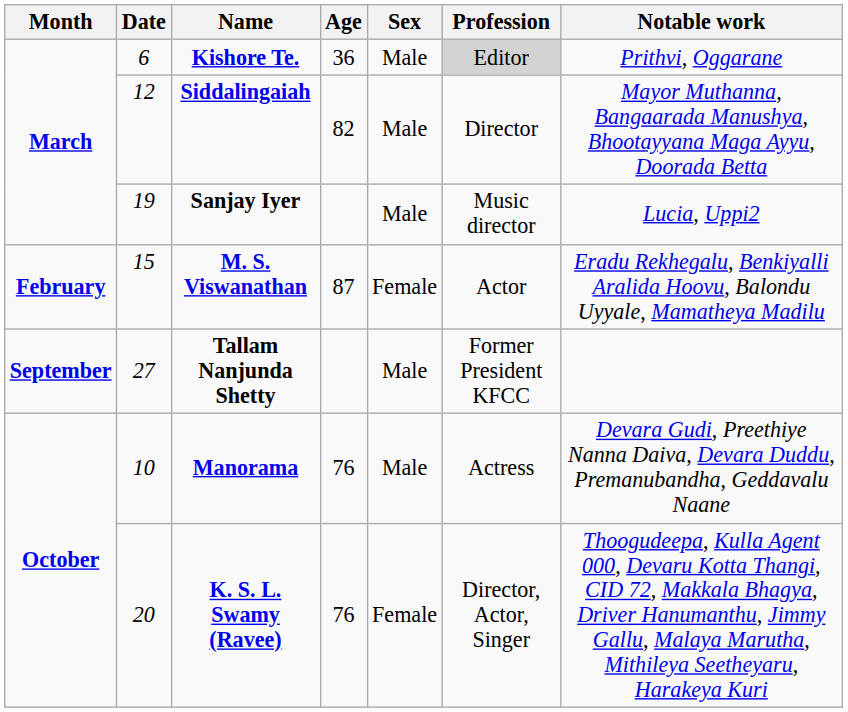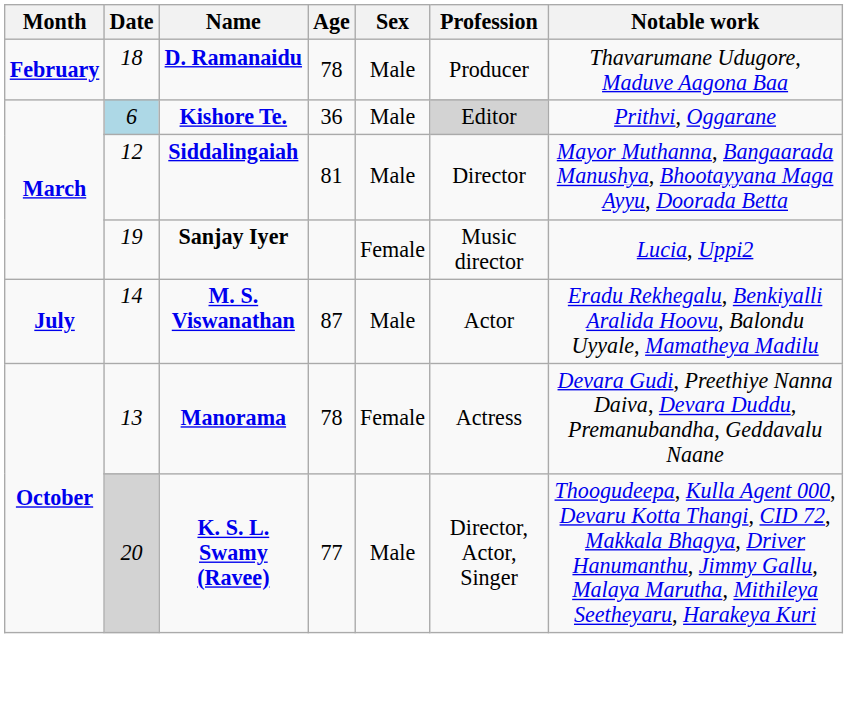 <table class="wikitable">
 <tr>
 <th>Month</th>
 <th>Date</th>
 <th>Name</th>
 <th>Age</th>
 <th>Sex</th>
 <th>Profession</th>
 <th>Notable work</th>
 </tr>
+<tr valign="center">
+<td rowspan="1" style="text-align:center; vertical-align:center;"><strong><a href='#'>February</a></strong></td>
+<td style="text-align:center; vertical-align:top;"><em>18</em></td>
+<td style="text-align:center; vertical-align:top;"><strong><a href='#'>D. Ramanaidu</a></strong></td>
+<td style="text-align:center;">78</td>
+<td style="text-align:center;">Male</td>
+<td style="text-align:center;">Producer</td>
+<td style="text-align:center;"><em>Thavarumane Udugore</em>, <em><a href='#'>Maduve Aagona Baa</a></em></td>
+</tr>
 <tr>
 <td rowspan="3" style="text-align:center; vertical-align:center;"><strong><a href='#'>March</a></strong></td>
-<td style="text-align:center; vertical-align:top;"><em>6</em></td>
+<td style="background: lightblue; text-align:center; vertical-align:top;"><em>6</em></td>
 <td style="text-align:center; vertical-align:top;"><strong><a href='#'>Kishore Te.</a></strong></td>
 <td style="text-align:center;">36</td>
 <td style="text-align:center;">Male</td>
 <td style="background: lightgrey; text-align:center;">Editor</td>
 <td style="text-align:center;"><em><a href='#'>Prithvi</a></em>, <em><a href='#'>Oggarane</a></em></td>
 </tr>
 <tr>
 <td style="text-align:center; vertical-align:top;"><em>12</em></td>
 <td style="text-align:center; vertical-align:top;"><strong><a href='#'>Siddalingaiah</a></strong></td>
-<td style="text-align:center;">82</td>
+<td style="text-align:center;">81</td>
 <td style="text-align:center;">Male</td>
 <td style="text-align:center;">Director</td>
 <td style="text-align:center;"><em><a href='#'>Mayor Muthanna</a></em>, <em><a href='#'>Bangaarada Manushya</a></em>, <em><a href='#'>Bhootayyana Maga Ayyu</a></em>, <em><a href='#'>Doorada Betta</a></em></td>
 </tr>
 <tr>
 <td style="text-align:center; vertical-align:top;"><em>19</em></td>
 <td style="text-align:center; vertical-align:top;"><strong>Sanjay Iyer</strong></td>
 <td style="text-align:center;"></td>
-<td style="text-align:center;">Male</td>
+<td style="text-align:center;">Female</td>
 <td style="text-align:center;">Music director</td>
 <td style="text-align:center;"><em><a href='#'>Lucia</a></em>, <em><a href='#'>Uppi2</a></em></td>
 </tr>
 <tr>
-<td rowspan="1" style="text-align:center; vertical-align:center;"><strong><a href='#'>February</a></strong></td>
-<td style="text-align:center; vertical-align:top;"><em>15</em></td>
+<td rowspan="1" style="text-align:center; vertical-align:center;"><strong><a href='#'>July</a></strong></td>
+<td style="text-align:center; vertical-align:top;"><em>14</em></td>
 <td style="text-align:center; vertical-align:top;"><strong><a href='#'>M. S. Viswanathan</a></strong></td>
 <td style="text-align:center;">87</td>
-<td style="text-align:center;">Female</td>
+<td style="text-align:center;">Male</td>
 <td style="text-align:center;">Actor</td>
 <td style="text-align:center;"><em><a href='#'>Eradu Rekhegalu</a></em>, <em><a href='#'>Benkiyalli Aralida Hoovu</a></em>, <em>Balondu Uyyale</em>, <em><a href='#'>Mamatheya Madilu</a></em></td>
 </tr>
 <tr>
-<td rowspan="1" style="text-align:center; vertical-align:center;"><strong><a href='#'>September</a></strong></td>
-<td style="text-align:center;"><em>27</em></td>
-<td style="text-align:center; vertical-align:top;"><strong>Tallam Nanjunda Shetty</strong></td>
-<td style="text-align:center;"></td>
-<td style="text-align:center;">Male</td>
-<td style="text-align:center;">Former President KFCC</td>
-<td style="text-align:center;"></td>
-</tr>
-<tr>
 <td rowspan="2" style="text-align:center; vertical-align:center;"><strong><a href='#'>October</a></strong></td>
-<td style="text-align:center;"><em>10</em></td>
+<td style="text-align:center;"><em>13</em></td>
 <td style="text-align:center;"><strong><a href='#'>Manorama</a></strong></td>
-<td style="text-align:center;">76</td>
-<td style="text-align:center;">Male</td>
+<td style="text-align:center;">78</td>
+<td style="text-align:center;">Female</td>
 <td style="text-align:center;">Actress</td>
 <td style="text-align:center;"><em><a href='#'>Devara Gudi</a></em>, <em>Preethiye Nanna Daiva</em>, <em><a href='#'>Devara Duddu</a></em>, <em>Premanubandha</em>, <em>Geddavalu Naane</em></td>
 </tr>
 <tr>
-<td style="text-align:center;"><em>20</em></td>
+<td style="background: lightgrey; text-align:center;"><em>20</em></td>
 <td style="text-align:center;"><strong><a href='#'>K. S. L. Swamy (Ravee)</a></strong></td>
-<td style="text-align:center;">76</td>
-<td style="text-align:center;">Female</td>
+<td style="text-align:center;">77</td>
+<td style="text-align:center;">Male</td>
 <td style="text-align:center;">Director, Actor, Singer</td>
 <td style="text-align:center;"><em><a href='#'>Thoogudeepa</a></em>, <em><a href='#'>Kulla Agent 000</a></em>, <em><a href='#'>Devaru Kotta Thangi</a></em>, <em><a href='#'>CID 72</a></em>, <em><a href='#'>Makkala Bhagya</a></em>, <em><a href='#'>Driver Hanumanthu</a></em>, <em><a href='#'>Jimmy Gallu</a></em>, <em><a href='#'>Malaya Marutha</a></em>, <em><a href='#'>Mithileya Seetheyaru</a></em>, <em><a href='#'>Harakeya Kuri</a></em></td>
 </tr>
 </table>
